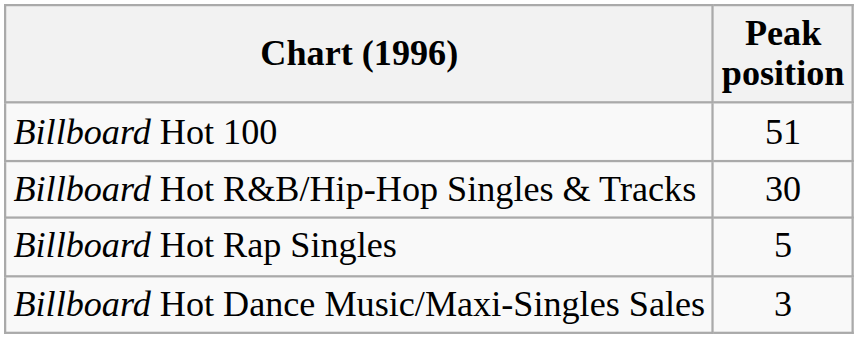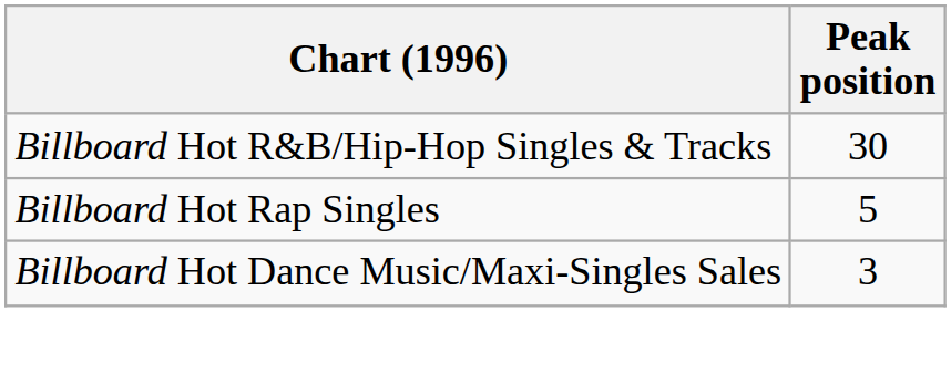 <table class="wikitable">
 <tr>
 <th>Chart (1996)</th>
 <th>Peak<br>position</th>
-</tr>
-<tr>
-<td><em>Billboard</em> Hot 100</td>
-<td align="center">51</td>
 </tr>
 <tr>
 <td><em>Billboard</em> Hot R&B/Hip-Hop Singles & Tracks</td>
 <td align="center">30</td>
 </tr>
 <tr>
 <td><em>Billboard</em> Hot Rap Singles</td>
 <td align="center">5</td>
 </tr>
 <tr>
 <td><em>Billboard</em> Hot Dance Music/Maxi-Singles Sales</td>
 <td align="center">3</td>
 </tr>
 </table>
